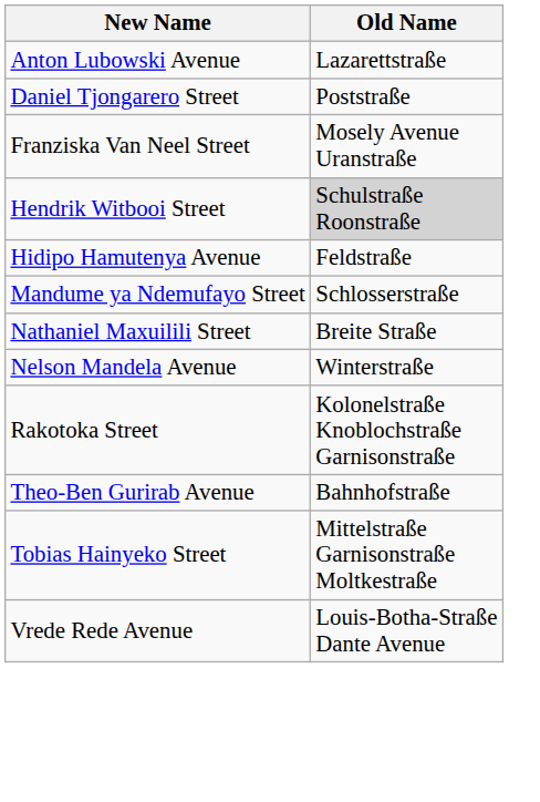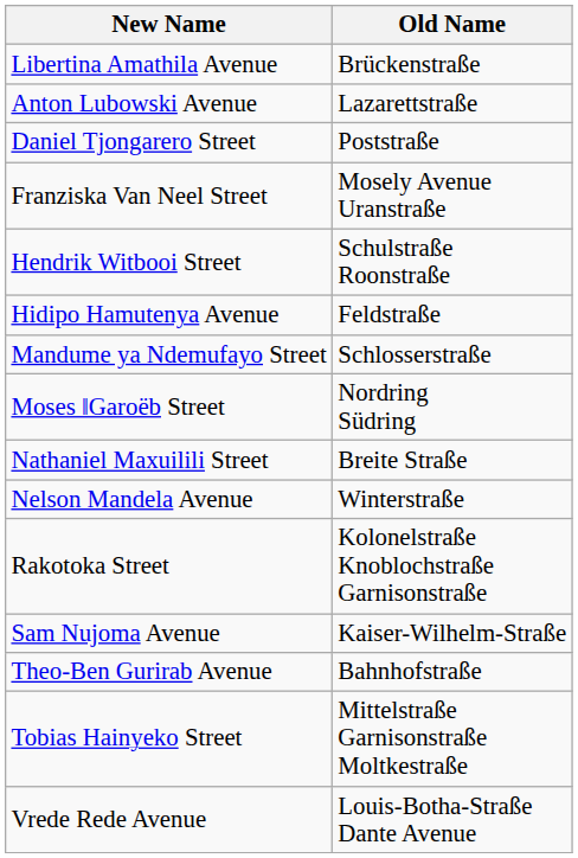 <table class="wikitable sortable">
 <tr>
 <th>New Name</th>
 <th>Old Name</th>
+</tr>
+<tr>
+<td><a href='#'>Libertina Amathila</a> Avenue</td>
+<td>Brückenstraße</td>
 </tr>
 <tr>
 <td><a href='#'>Anton Lubowski</a> Avenue</td>
 <td>Lazarettstraße</td>
 </tr>
 <tr>
 <td><a href='#'>Daniel Tjongarero</a> Street</td>
 <td>Poststraße</td>
 </tr>
 <tr>
 <td>Franziska Van Neel Street</td>
 <td>Mosely Avenue<br>Uranstraße</td>
 </tr>
 <tr>
 <td><a href='#'>Hendrik Witbooi</a> Street</td>
-<td style="background: lightgrey;">Schulstraße<br>Roonstraße</td>
+<td>Schulstraße<br>Roonstraße</td>
 </tr>
 <tr>
 <td><a href='#'>Hidipo Hamutenya</a> Avenue</td>
 <td>Feldstraße</td>
 </tr>
 <tr>
 <td><a href='#'>Mandume ya Ndemufayo</a> Street</td>
 <td>Schlosserstraße</td>
+</tr>
+<tr>
+<td><a href='#'>Moses ǁGaroëb</a> Street</td>
+<td>Nordring<br>Südring</td>
 </tr>
 <tr>
 <td><a href='#'>Nathaniel Maxuilili</a> Street</td>
 <td>Breite Straße</td>
 </tr>
 <tr>
 <td><a href='#'>Nelson Mandela</a> Avenue</td>
 <td>Winterstraße</td>
 </tr>
 <tr>
 <td>Rakotoka Street</td>
 <td>Kolonelstraße<br>Knoblochstraße<br>Garnisonstraße</td>
 </tr>
 <tr>
+<td><a href='#'>Sam Nujoma</a> Avenue</td>
+<td>Kaiser-Wilhelm-Straße</td>
+</tr>
+<tr>
 <td><a href='#'>Theo-Ben Gurirab</a> Avenue</td>
 <td>Bahnhofstraße</td>
 </tr>
 <tr>
 <td><a href='#'>Tobias Hainyeko</a> Street</td>
 <td>Mittelstraße<br>Garnisonstraße<br>Moltkestraße</td>
 </tr>
 <tr>
 <td>Vrede Rede Avenue</td>
 <td>Louis-Botha-Straße<br>Dante Avenue</td>
 </tr>
 </table>
